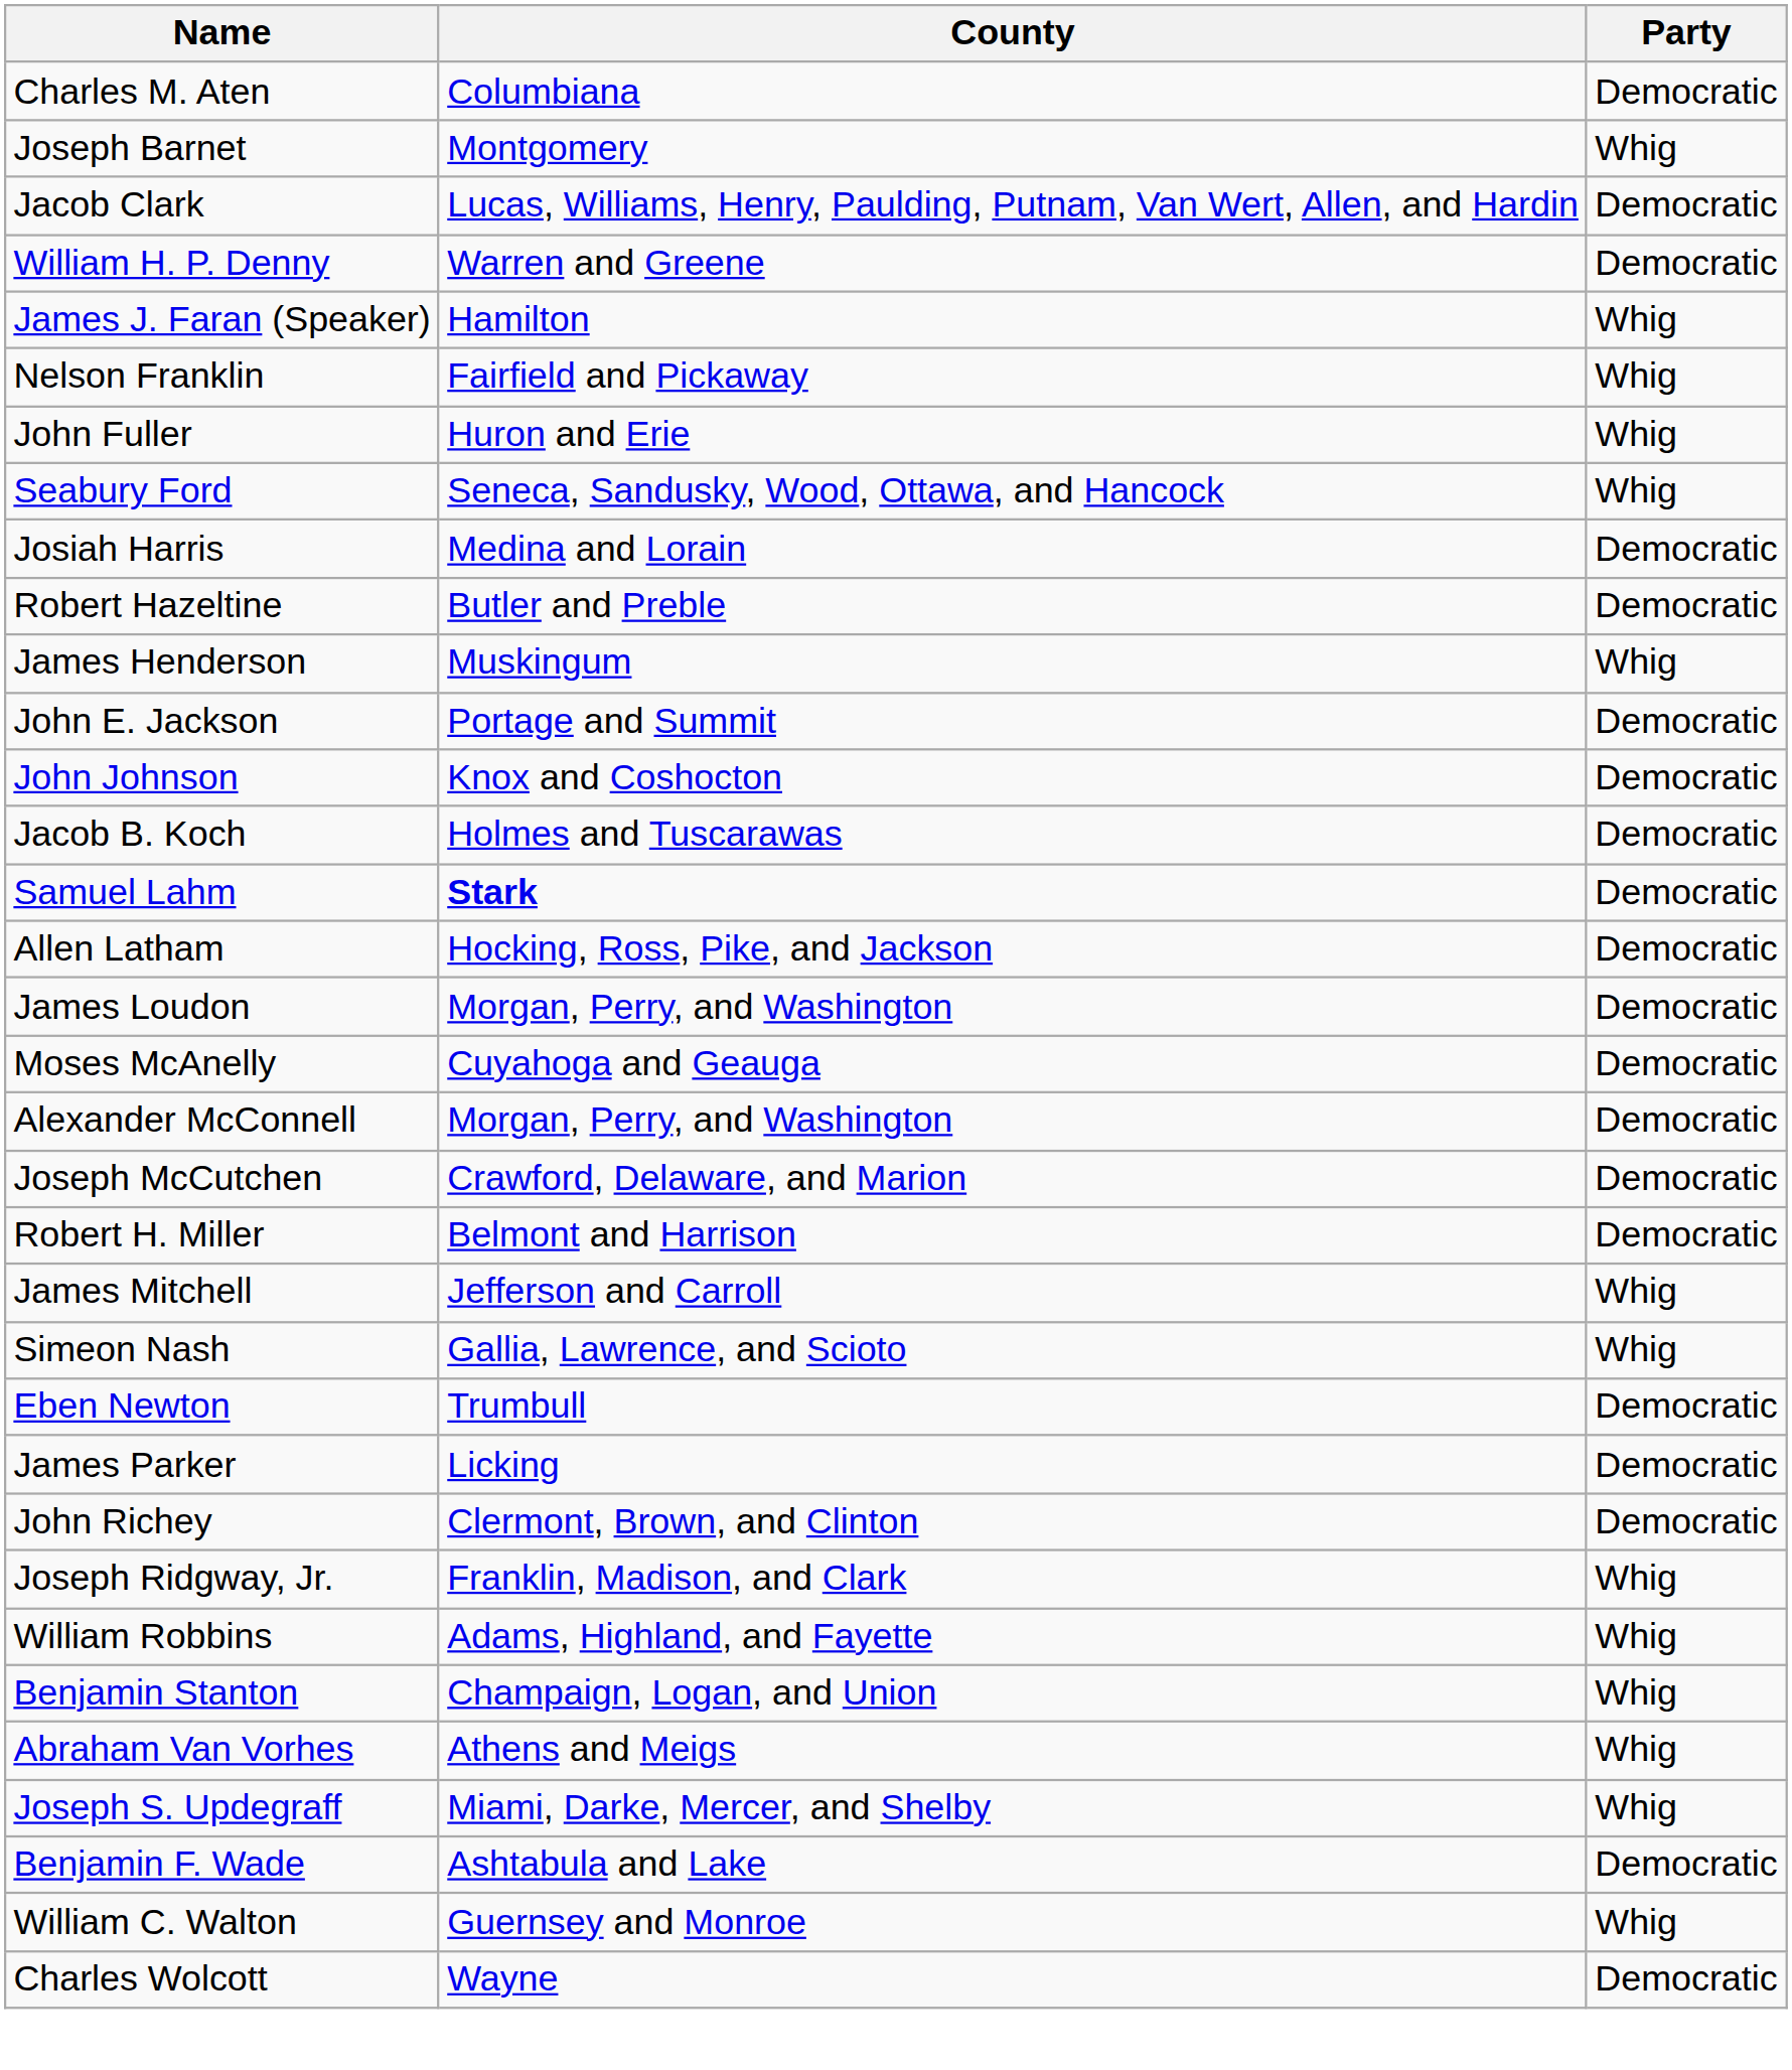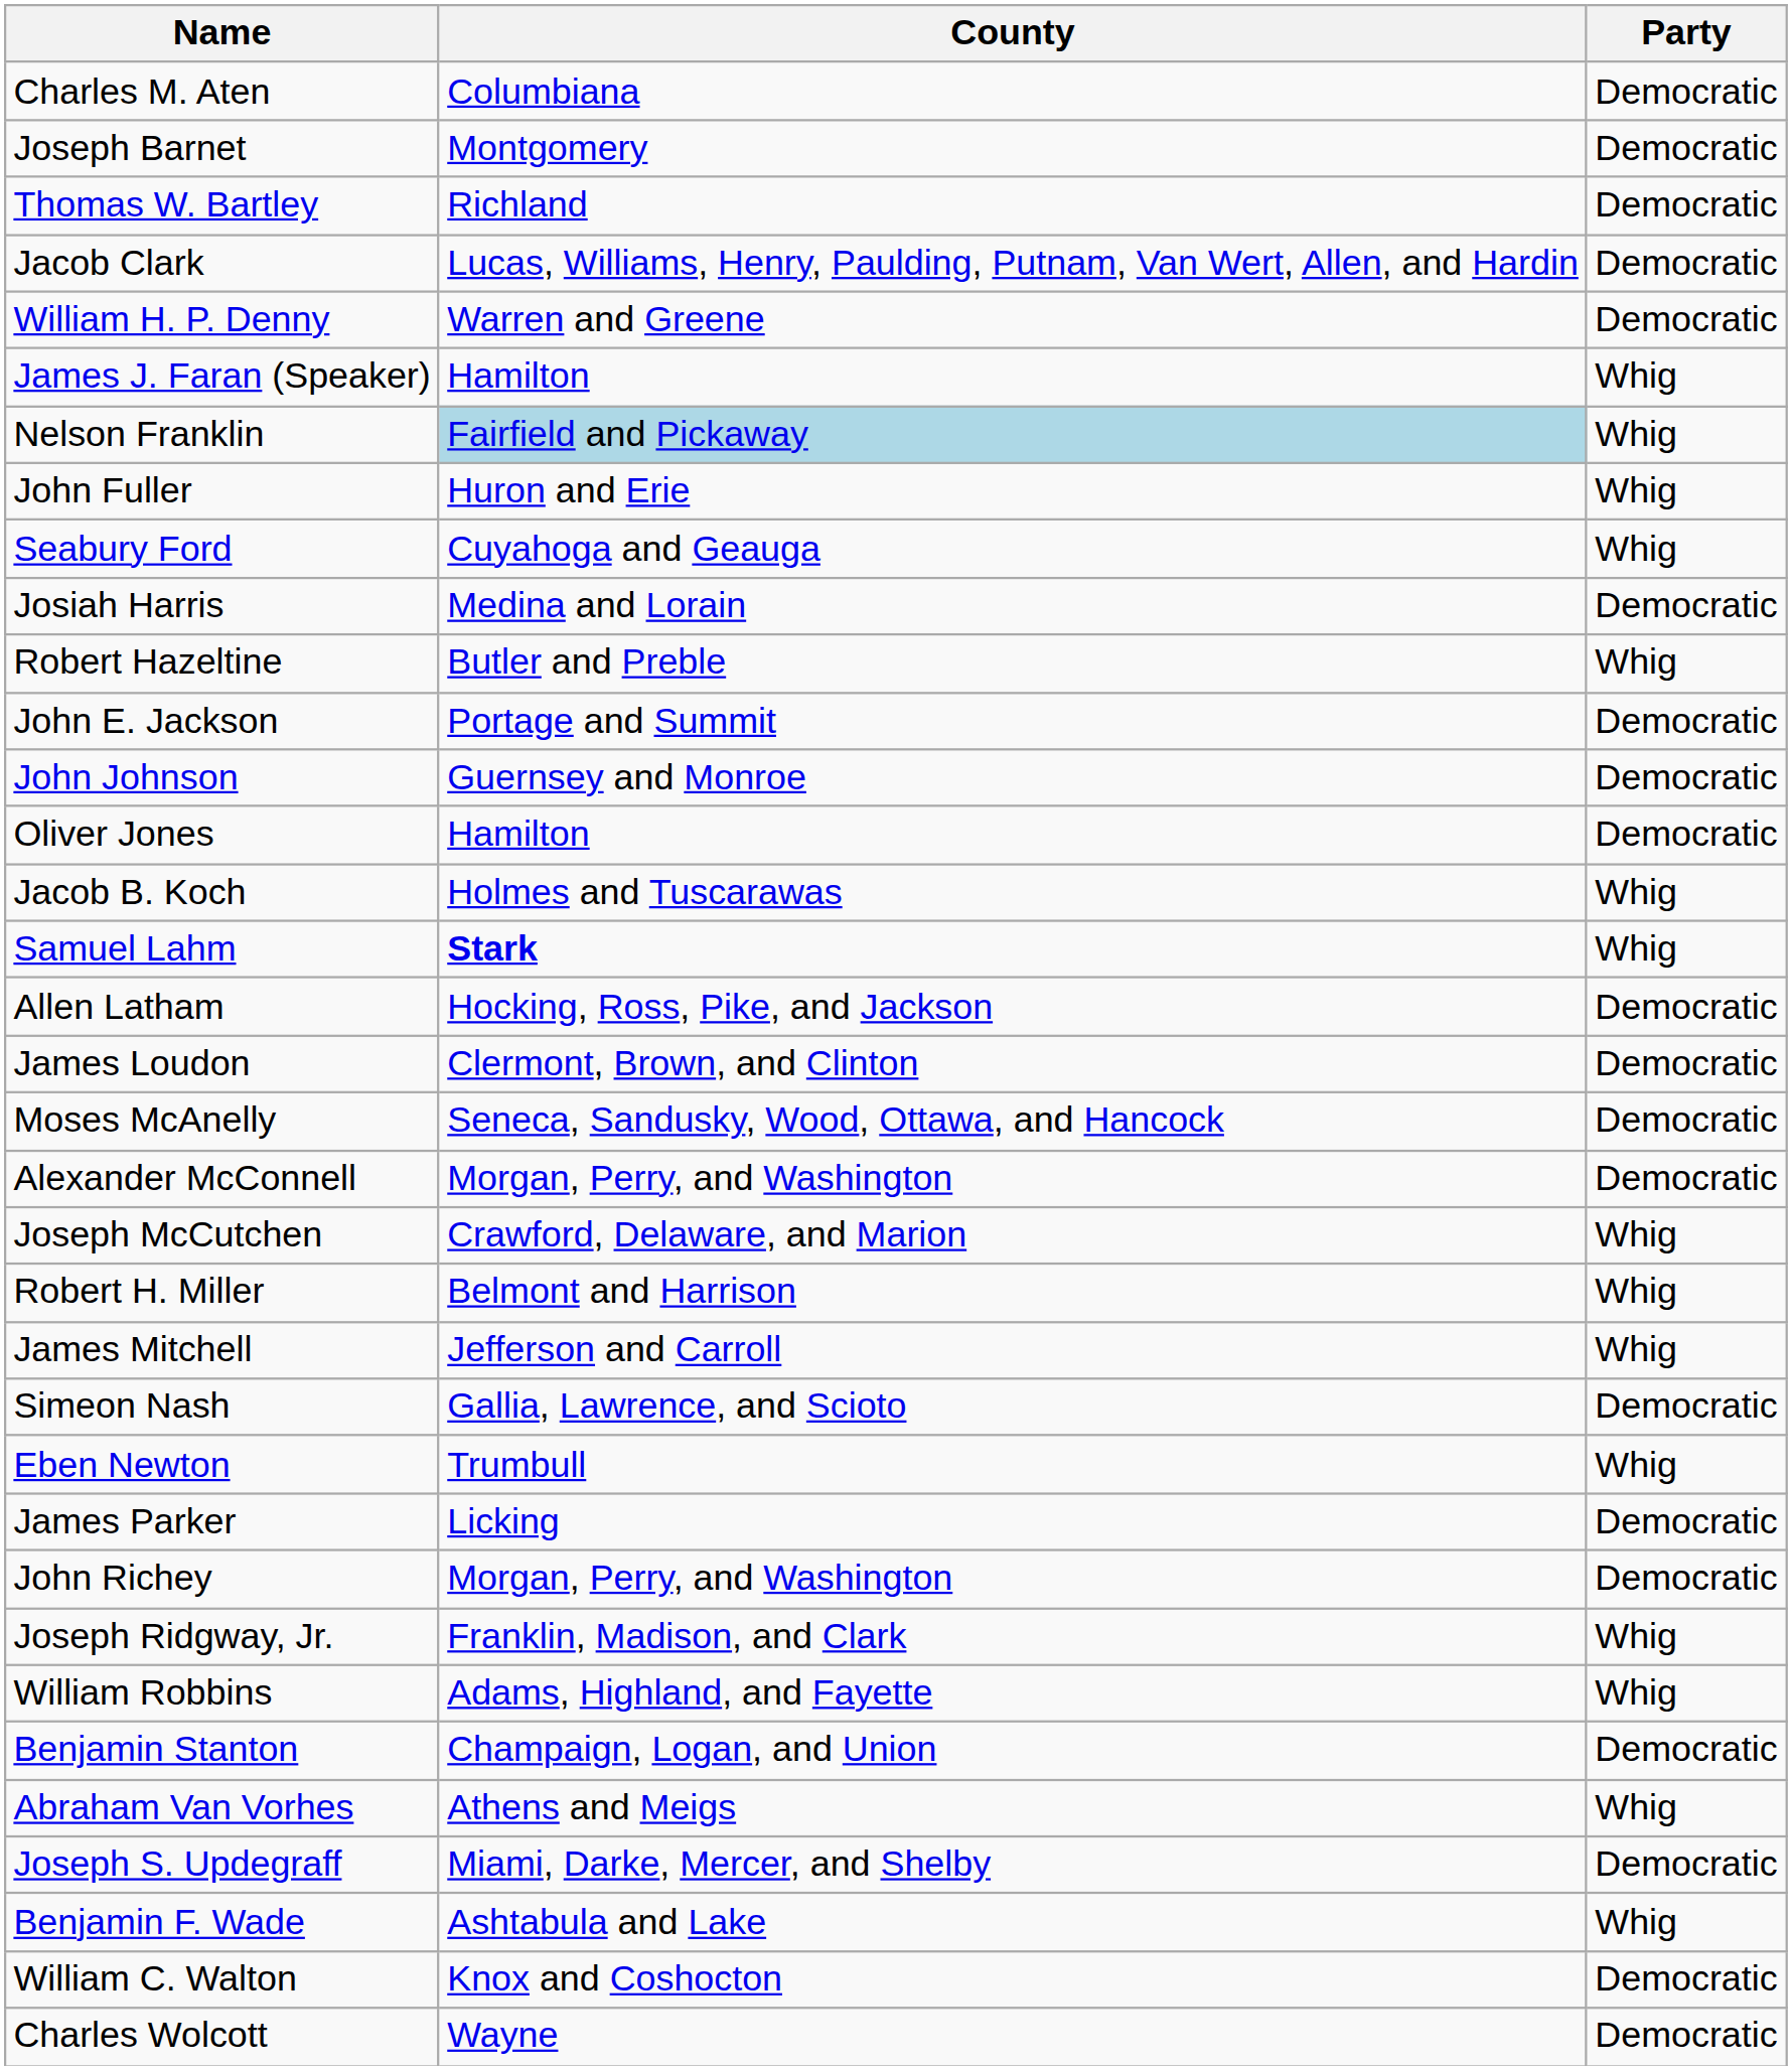 <table class="wikitable sortable">
 <tr>
 <th>Name</th>
 <th>County</th>
 <th>Party</th>
 </tr>
 <tr>
 <td>Charles M. Aten</td>
 <td><a href='#'>Columbiana</a></td>
 <td>Democratic</td>
 </tr>
 <tr>
 <td>Joseph Barnet</td>
 <td><a href='#'>Montgomery</a></td>
-<td>Whig</td>
+<td>Democratic</td>
+</tr>
+<tr>
+<td><a href='#'>Thomas W. Bartley</a></td>
+<td><a href='#'>Richland</a></td>
+<td>Democratic</td>
 </tr>
 <tr>
 <td>Jacob Clark</td>
 <td><a href='#'>Lucas</a>, <a href='#'>Williams</a>, <a href='#'>Henry</a>, <a href='#'>Paulding</a>, <a href='#'>Putnam</a>, <a href='#'>Van Wert</a>, <a href='#'>Allen</a>, and <a href='#'>Hardin</a></td>
 <td>Democratic</td>
 </tr>
 <tr>
 <td><a href='#'>William H. P. Denny</a></td>
 <td><a href='#'>Warren</a> and <a href='#'>Greene</a></td>
 <td>Democratic</td>
 </tr>
 <tr>
 <td><a href='#'>James J. Faran</a> (Speaker)</td>
 <td><a href='#'>Hamilton</a></td>
 <td>Whig</td>
 </tr>
 <tr>
 <td>Nelson Franklin</td>
-<td><a href='#'>Fairfield</a> and <a href='#'>Pickaway</a></td>
+<td style="background: lightblue;"><a href='#'>Fairfield</a> and <a href='#'>Pickaway</a></td>
 <td>Whig</td>
 </tr>
 <tr>
 <td>John Fuller</td>
 <td><a href='#'>Huron</a> and <a href='#'>Erie</a></td>
 <td>Whig</td>
 </tr>
 <tr>
 <td><a href='#'>Seabury Ford</a></td>
-<td><a href='#'>Seneca</a>, <a href='#'>Sandusky</a>, <a href='#'>Wood</a>, <a href='#'>Ottawa</a>, and <a href='#'>Hancock</a></td>
+<td><a href='#'>Cuyahoga</a> and <a href='#'>Geauga</a></td>
 <td>Whig</td>
 </tr>
 <tr>
 <td>Josiah Harris</td>
 <td><a href='#'>Medina</a> and <a href='#'>Lorain</a></td>
 <td>Democratic</td>
 </tr>
 <tr>
 <td>Robert Hazeltine</td>
 <td><a href='#'>Butler</a> and <a href='#'>Preble</a></td>
-<td>Democratic</td>
-</tr>
-<tr>
-<td>James Henderson</td>
-<td><a href='#'>Muskingum</a></td>
 <td>Whig</td>
 </tr>
 <tr>
 <td>John E. Jackson</td>
 <td><a href='#'>Portage</a> and <a href='#'>Summit</a></td>
 <td>Democratic</td>
 </tr>
 <tr>
 <td><a href='#'>John Johnson</a></td>
-<td><a href='#'>Knox</a> and <a href='#'>Coshocton</a></td>
+<td><a href='#'>Guernsey</a> and <a href='#'>Monroe</a></td>
+<td>Democratic</td>
+</tr>
+<tr>
+<td>Oliver Jones</td>
+<td><a href='#'>Hamilton</a></td>
 <td>Democratic</td>
 </tr>
 <tr>
 <td>Jacob B. Koch</td>
 <td><a href='#'>Holmes</a> and <a href='#'>Tuscarawas</a></td>
-<td>Democratic</td>
+<td>Whig</td>
 </tr>
 <tr>
 <td><a href='#'>Samuel Lahm</a></td>
 <td><strong><a href='#'>Stark</a></strong></td>
-<td>Democratic</td>
+<td>Whig</td>
 </tr>
 <tr>
 <td>Allen Latham</td>
 <td><a href='#'>Hocking</a>, <a href='#'>Ross</a>, <a href='#'>Pike</a>, and <a href='#'>Jackson</a></td>
 <td>Democratic</td>
 </tr>
 <tr>
 <td>James Loudon</td>
-<td><a href='#'>Morgan</a>, <a href='#'>Perry</a>, and <a href='#'>Washington</a></td>
+<td><a href='#'>Clermont</a>, <a href='#'>Brown</a>, and <a href='#'>Clinton</a></td>
 <td>Democratic</td>
 </tr>
 <tr>
 <td>Moses McAnelly</td>
-<td><a href='#'>Cuyahoga</a> and <a href='#'>Geauga</a></td>
+<td><a href='#'>Seneca</a>, <a href='#'>Sandusky</a>, <a href='#'>Wood</a>, <a href='#'>Ottawa</a>, and <a href='#'>Hancock</a></td>
 <td>Democratic</td>
 </tr>
 <tr>
 <td>Alexander McConnell</td>
 <td><a href='#'>Morgan</a>, <a href='#'>Perry</a>, and <a href='#'>Washington</a></td>
 <td>Democratic</td>
 </tr>
 <tr>
 <td>Joseph McCutchen</td>
 <td><a href='#'>Crawford</a>, <a href='#'>Delaware</a>, and <a href='#'>Marion</a></td>
-<td>Democratic</td>
+<td>Whig</td>
 </tr>
 <tr>
 <td>Robert H. Miller</td>
 <td><a href='#'>Belmont</a> and <a href='#'>Harrison</a></td>
-<td>Democratic</td>
+<td>Whig</td>
 </tr>
 <tr>
 <td>James Mitchell</td>
 <td><a href='#'>Jefferson</a> and <a href='#'>Carroll</a></td>
 <td>Whig</td>
 </tr>
 <tr>
 <td>Simeon Nash</td>
 <td><a href='#'>Gallia</a>, <a href='#'>Lawrence</a>, and <a href='#'>Scioto</a></td>
-<td>Whig</td>
+<td>Democratic</td>
 </tr>
 <tr>
 <td><a href='#'>Eben Newton</a></td>
 <td><a href='#'>Trumbull</a></td>
-<td>Democratic</td>
+<td>Whig</td>
 </tr>
 <tr>
 <td>James Parker</td>
 <td><a href='#'>Licking</a></td>
 <td>Democratic</td>
 </tr>
 <tr>
 <td>John Richey</td>
-<td><a href='#'>Clermont</a>, <a href='#'>Brown</a>, and <a href='#'>Clinton</a></td>
+<td><a href='#'>Morgan</a>, <a href='#'>Perry</a>, and <a href='#'>Washington</a></td>
 <td>Democratic</td>
 </tr>
 <tr>
 <td>Joseph Ridgway, Jr.</td>
 <td><a href='#'>Franklin</a>, <a href='#'>Madison</a>, and <a href='#'>Clark</a></td>
 <td>Whig</td>
 </tr>
 <tr>
 <td>William Robbins</td>
 <td><a href='#'>Adams</a>, <a href='#'>Highland</a>, and <a href='#'>Fayette</a></td>
 <td>Whig</td>
 </tr>
 <tr>
 <td><a href='#'>Benjamin Stanton</a></td>
 <td><a href='#'>Champaign</a>, <a href='#'>Logan</a>, and <a href='#'>Union</a></td>
-<td>Whig</td>
+<td>Democratic</td>
 </tr>
 <tr>
 <td><a href='#'>Abraham Van Vorhes</a></td>
 <td><a href='#'>Athens</a> and <a href='#'>Meigs</a></td>
 <td>Whig</td>
 </tr>
 <tr>
 <td><a href='#'>Joseph S. Updegraff</a></td>
 <td><a href='#'>Miami</a>, <a href='#'>Darke</a>, <a href='#'>Mercer</a>, and <a href='#'>Shelby</a></td>
-<td>Whig</td>
+<td>Democratic</td>
 </tr>
 <tr>
 <td><a href='#'>Benjamin F. Wade</a></td>
 <td><a href='#'>Ashtabula</a> and <a href='#'>Lake</a></td>
-<td>Democratic</td>
+<td>Whig</td>
 </tr>
 <tr>
 <td>William C. Walton</td>
-<td><a href='#'>Guernsey</a> and <a href='#'>Monroe</a></td>
-<td>Whig</td>
+<td><a href='#'>Knox</a> and <a href='#'>Coshocton</a></td>
+<td>Democratic</td>
 </tr>
 <tr>
 <td>Charles Wolcott</td>
 <td><a href='#'>Wayne</a></td>
 <td>Democratic</td>
 </tr>
 </table>
